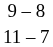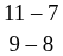 <table style="text-align:center">
 <tr>
 <th width=200></th>
 <th width=100></th>
 <th width=200></th>
 </tr>
 <tr>
 <td align=right><strong></strong></td>
-<td>9 – 8</td>
+<td>11 – 7</td>
 <td align=left></td>
 </tr>
 <tr>
 <td align=right><strong></strong></td>
-<td>11 – 7</td>
+<td>9 – 8</td>
 <td align=left></td>
 </tr>
 </table>
